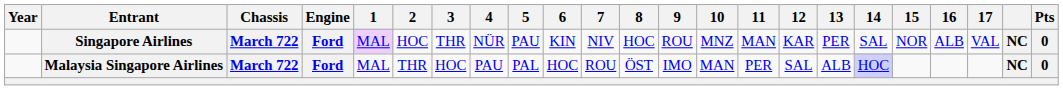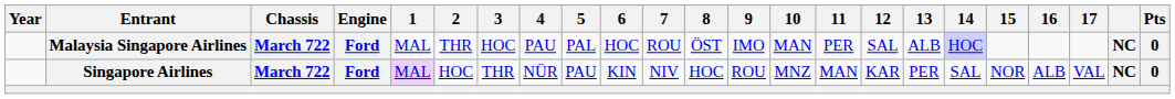 <table class="wikitable" style="text-align:center; font-size:90%">
 <tr>
 <th>Year</th>
 <th>Entrant</th>
 <th>Chassis</th>
 <th>Engine</th>
 <th>1</th>
 <th>2</th>
 <th>3</th>
 <th>4</th>
 <th>5</th>
 <th>6</th>
 <th>7</th>
 <th>8</th>
 <th>9</th>
 <th>10</th>
 <th>11</th>
 <th>12</th>
 <th>13</th>
 <th>14</th>
 <th>15</th>
 <th>16</th>
 <th>17</th>
 <th></th>
 <th>Pts</th>
 </tr>
 <tr>
 <td></td>
+<th>Malaysia Singapore Airlines</th>
+<th><a href='#'>March 722</a></th>
+<th><a href='#'>Ford</a></th>
+<td><a href='#'>MAL</a></td>
+<td><a href='#'>THR</a></td>
+<td><a href='#'>HOC</a></td>
+<td><a href='#'>PAU</a></td>
+<td><a href='#'>PAL</a></td>
+<td><a href='#'>HOC</a></td>
+<td><a href='#'>ROU</a></td>
+<td><a href='#'>ÖST</a></td>
+<td><a href='#'>IMO</a></td>
+<td><a href='#'>MAN</a></td>
+<td><a href='#'>PER</a></td>
+<td><a href='#'>SAL</a></td>
+<td><a href='#'>ALB</a></td>
+<td style="background:#CFCFFF;"><a href='#'>HOC</a><br></td>
+<td></td>
+<td></td>
+<td></td>
+<th>NC</th>
+<th>0</th>
+</tr>
+<tr>
+<td></td>
 <th>Singapore Airlines</th>
 <th><a href='#'>March 722</a></th>
 <th><a href='#'>Ford</a></th>
 <td style="background:#EFCFFF;"><a href='#'>MAL</a><br></td>
 <td><a href='#'>HOC</a></td>
 <td><a href='#'>THR</a></td>
 <td><a href='#'>NÜR</a></td>
 <td><a href='#'>PAU</a></td>
 <td><a href='#'>KIN</a></td>
 <td><a href='#'>NIV</a></td>
 <td><a href='#'>HOC</a></td>
 <td><a href='#'>ROU</a></td>
 <td><a href='#'>MNZ</a></td>
 <td><a href='#'>MAN</a></td>
 <td><a href='#'>KAR</a></td>
 <td><a href='#'>PER</a></td>
 <td><a href='#'>SAL</a></td>
 <td><a href='#'>NOR</a></td>
 <td><a href='#'>ALB</a></td>
 <td><a href='#'>VAL</a></td>
 <th>NC</th>
 <th>0</th>
 </tr>
 <tr>
-<td></td>
-<th>Malaysia Singapore Airlines</th>
-<th><a href='#'>March 722</a></th>
-<th><a href='#'>Ford</a></th>
-<td><a href='#'>MAL</a></td>
-<td><a href='#'>THR</a></td>
-<td><a href='#'>HOC</a></td>
-<td><a href='#'>PAU</a></td>
-<td><a href='#'>PAL</a></td>
-<td><a href='#'>HOC</a></td>
-<td><a href='#'>ROU</a></td>
-<td><a href='#'>ÖST</a></td>
-<td><a href='#'>IMO</a></td>
-<td><a href='#'>MAN</a></td>
-<td><a href='#'>PER</a></td>
-<td><a href='#'>SAL</a></td>
-<td><a href='#'>ALB</a></td>
-<td style="background:#CFCFFF;"><a href='#'>HOC</a><br></td>
-<td></td>
-<td></td>
-<td></td>
-<th>NC</th>
-<th>0</th>
-</tr>
-<tr>
 <th colspan="23"></th>
 </tr>
 </table>
